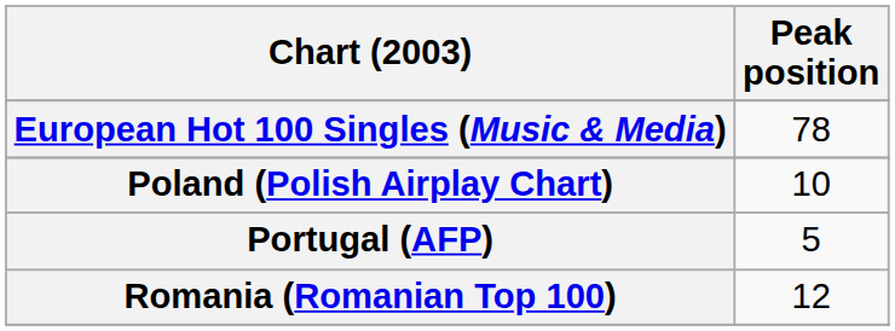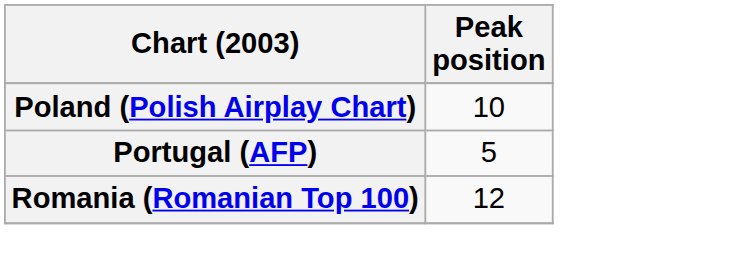 <table class="wikitable sortable plainrowheaders" style="text-align:center">
 <tr>
 <th scope="col">Chart (2003)</th>
 <th scope="col">Peak<br>position</th>
 </tr>
 <tr>
 </tr>
 <tr>
 </tr>
 <tr>
 </tr>
 <tr>
-</tr>
-<tr>
-<th scope="row"><a href='#'>European Hot 100 Singles</a> (<em><a href='#'>Music & Media</a></em>)</th>
-<td align="center">78</td>
 </tr>
 <tr>
 </tr>
 <tr>
 </tr>
 <tr>
 </tr>
 <tr>
 </tr>
 <tr>
 </tr>
 <tr>
 <th scope="row">Poland (<a href='#'>Polish Airplay Chart</a>)</th>
 <td align="center">10</td>
 </tr>
 <tr>
 <th scope="row">Portugal (<a href='#'>AFP</a>)</th>
 <td align="center">5</td>
 </tr>
 <tr>
 <th scope="row">Romania (<a href='#'>Romanian Top 100</a>)</th>
 <td align="center">12</td>
 </tr>
 <tr>
 </tr>
 </table>
